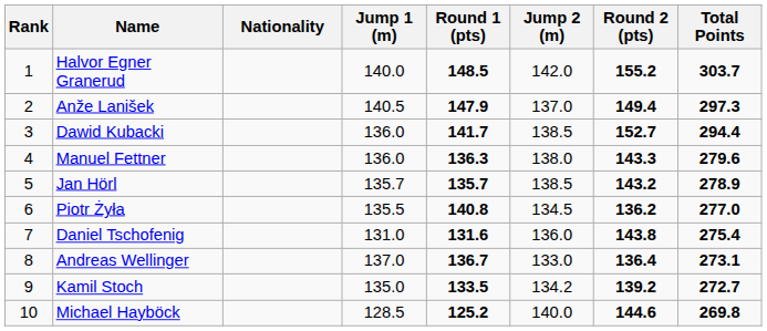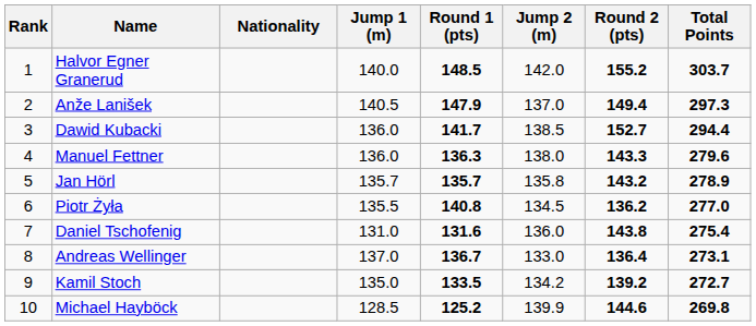 <table class="wikitable sortable" style="text-align: center;">
 <tr>
 <th>Rank</th>
 <th width=160>Name</th>
 <th width=110>Nationality</th>
 <th width=75>Jump 1 (m)</th>
 <th width=75>Round 1 (pts)</th>
 <th width=75>Jump 2 (m)</th>
 <th width=75>Round 2 (pts)</th>
 <th width=75>Total Points</th>
 </tr>
 <tr>
 <td>1</td>
 <td align=left><a href='#'>Halvor Egner Granerud</a></td>
 <td align=left></td>
 <td>140.0</td>
 <td><strong>148.5</strong></td>
 <td>142.0</td>
 <td><strong>155.2</strong></td>
 <td><strong>303.7</strong></td>
 </tr>
 <tr>
 <td>2</td>
 <td align=left><a href='#'>Anže Lanišek</a></td>
 <td align=left></td>
 <td>140.5</td>
 <td><strong>147.9</strong></td>
 <td>137.0</td>
 <td><strong>149.4</strong></td>
 <td><strong>297.3</strong></td>
 </tr>
 <tr>
 <td>3</td>
 <td align=left><a href='#'>Dawid Kubacki</a></td>
 <td align=left></td>
 <td>136.0</td>
 <td><strong>141.7</strong></td>
 <td>138.5</td>
 <td><strong>152.7</strong></td>
 <td><strong>294.4</strong></td>
 </tr>
 <tr>
 <td>4</td>
 <td align=left><a href='#'>Manuel Fettner</a></td>
 <td align=left></td>
 <td>136.0</td>
 <td><strong>136.3</strong></td>
 <td>138.0</td>
 <td><strong>143.3</strong></td>
 <td><strong>279.6</strong></td>
 </tr>
 <tr>
 <td>5</td>
 <td align=left><a href='#'>Jan Hörl</a></td>
 <td align=left></td>
 <td>135.7</td>
 <td><strong>135.7</strong></td>
-<td>138.5</td>
+<td>135.8</td>
 <td><strong>143.2</strong></td>
 <td><strong>278.9</strong></td>
 </tr>
 <tr>
 <td>6</td>
 <td align=left><a href='#'>Piotr Żyła</a></td>
 <td align=left></td>
 <td>135.5</td>
 <td><strong>140.8</strong></td>
 <td>134.5</td>
 <td><strong>136.2</strong></td>
 <td><strong>277.0</strong></td>
 </tr>
 <tr>
 <td>7</td>
 <td align=left><a href='#'>Daniel Tschofenig</a></td>
 <td align=left></td>
 <td>131.0</td>
 <td><strong>131.6</strong></td>
 <td>136.0</td>
 <td><strong>143.8</strong></td>
 <td><strong>275.4</strong></td>
 </tr>
 <tr>
 <td>8</td>
 <td align=left><a href='#'>Andreas Wellinger</a></td>
 <td align=left></td>
 <td>137.0</td>
 <td><strong>136.7</strong></td>
 <td>133.0</td>
 <td><strong>136.4</strong></td>
 <td><strong>273.1</strong></td>
 </tr>
 <tr>
 <td>9</td>
 <td align=left><a href='#'>Kamil Stoch</a></td>
 <td align=left></td>
 <td>135.0</td>
 <td><strong>133.5</strong></td>
 <td>134.2</td>
 <td><strong>139.2</strong></td>
 <td><strong>272.7</strong></td>
 </tr>
 <tr>
 <td>10</td>
 <td align=left><a href='#'>Michael Hayböck</a></td>
 <td align=left></td>
 <td>128.5</td>
 <td><strong>125.2</strong></td>
-<td>140.0</td>
+<td>139.9</td>
 <td><strong>144.6</strong></td>
 <td><strong>269.8</strong></td>
 </tr>
 </table>
